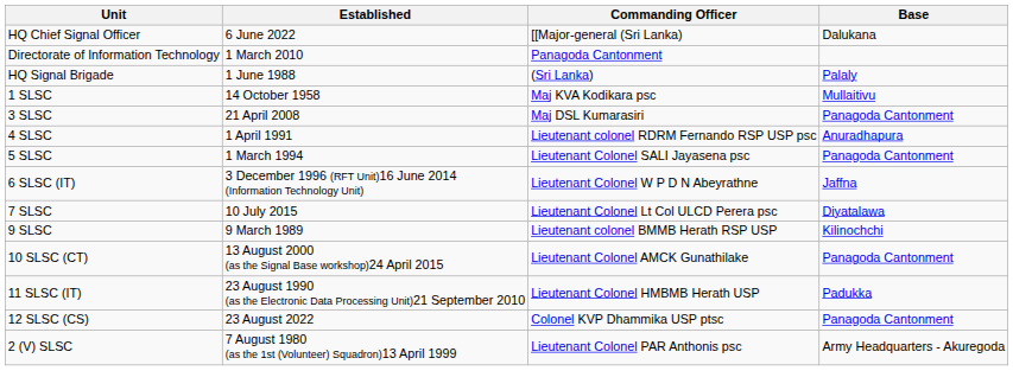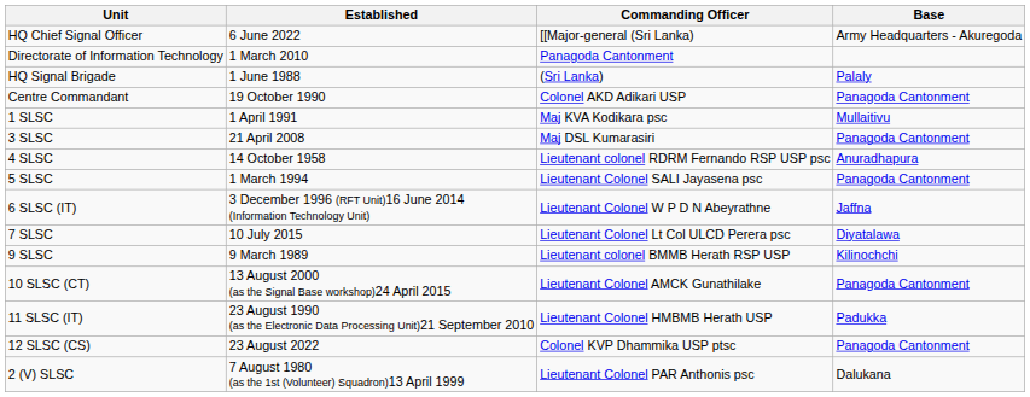 <table class="wikitable">
 <tr>
 <th>Unit</th>
 <th>Established</th>
 <th>Commanding Officer</th>
 <th>Base</th>
 </tr>
 <tr>
 <td>HQ Chief Signal Officer</td>
 <td>6 June 2022</td>
 <td>[[Major-general (Sri Lanka)</td>
-<td>Dalukana</td>
+<td>Army Headquarters - Akuregoda</td>
 </tr>
 <tr>
 <td>Directorate of Information Technology</td>
 <td>1 March 2010</td>
 <td><a href='#'>Panagoda Cantonment</a></td>
 </tr>
 <tr>
 <td>HQ Signal Brigade</td>
 <td>1 June 1988</td>
 <td>(<a href='#'>Sri Lanka</a>)</td>
 <td><a href='#'>Palaly</a></td>
 </tr>
 <tr>
+<td>Centre Commandant</td>
+<td>19 October 1990</td>
+<td><a href='#'>Colonel</a> AKD Adikari USP</td>
+<td><a href='#'>Panagoda Cantonment</a></td>
+</tr>
+<tr>
 <td>1 SLSC</td>
-<td>14 October 1958</td>
+<td>1 April 1991</td>
 <td><a href='#'>Maj</a> KVA Kodikara psc</td>
 <td><a href='#'>Mullaitivu</a></td>
 </tr>
 <tr>
 <td>3 SLSC</td>
 <td>21 April 2008</td>
 <td><a href='#'>Maj</a> DSL Kumarasiri</td>
 <td><a href='#'>Panagoda Cantonment</a></td>
 </tr>
 <tr>
 <td>4 SLSC</td>
-<td>1 April 1991</td>
+<td>14 October 1958</td>
 <td><a href='#'>Lieutenant colonel</a> RDRM Fernando RSP USP psc</td>
 <td><a href='#'>Anuradhapura</a></td>
 </tr>
 <tr>
 <td>5 SLSC</td>
 <td>1 March 1994</td>
 <td><a href='#'>Lieutenant Colonel</a> SALI Jayasena psc</td>
 <td><a href='#'>Panagoda Cantonment</a></td>
 </tr>
 <tr>
 <td>6 SLSC (IT)</td>
 <td>3 December 1996 <small>(RFT Unit)</small>16 June 2014<br><small>(Information Technology Unit)</small></td>
 <td><a href='#'>Lieutenant Colonel</a> W P D N Abeyrathne</td>
 <td><a href='#'>Jaffna</a></td>
 </tr>
 <tr>
 <td>7 SLSC</td>
 <td>10 July 2015</td>
 <td><a href='#'>Lieutenant Colonel</a> Lt Col ULCD Perera psc</td>
 <td><a href='#'>Diyatalawa</a></td>
 </tr>
 <tr>
 <td>9 SLSC</td>
 <td>9 March 1989</td>
 <td><a href='#'>Lieutenant colonel</a> BMMB Herath RSP USP</td>
 <td><a href='#'>Kilinochchi</a></td>
 </tr>
 <tr>
 <td>10 SLSC (CT)</td>
 <td>13 August 2000 <br><small>(as the Signal Base workshop)</small>24 April 2015</td>
 <td><a href='#'>Lieutenant Colonel</a> AMCK Gunathilake</td>
 <td><a href='#'>Panagoda Cantonment</a></td>
 </tr>
 <tr>
 <td>11 SLSC (IT)</td>
 <td>23 August 1990 <br><small>(as the Electronic Data Processing Unit)</small>21 September 2010</td>
 <td><a href='#'>Lieutenant Colonel</a> HMBMB Herath USP</td>
 <td><a href='#'>Padukka</a></td>
 </tr>
 <tr>
 <td>12 SLSC (CS)</td>
 <td>23 August 2022</td>
 <td><a href='#'>Colonel</a> KVP Dhammika USP ptsc</td>
 <td><a href='#'>Panagoda Cantonment</a></td>
 </tr>
 <tr>
 <td>2 (V) SLSC</td>
 <td>7 August 1980<br><small>(as the 1st (Volunteer) Squadron)</small>13 April 1999</td>
 <td><a href='#'>Lieutenant Colonel</a> PAR Anthonis psc</td>
-<td>Army Headquarters - Akuregoda</td>
+<td>Dalukana</td>
 </tr>
 </table>
